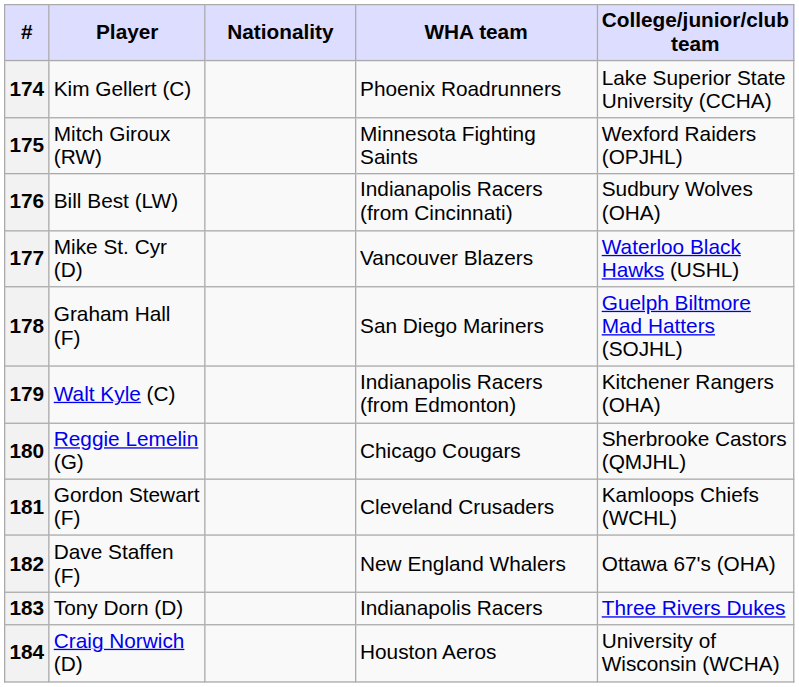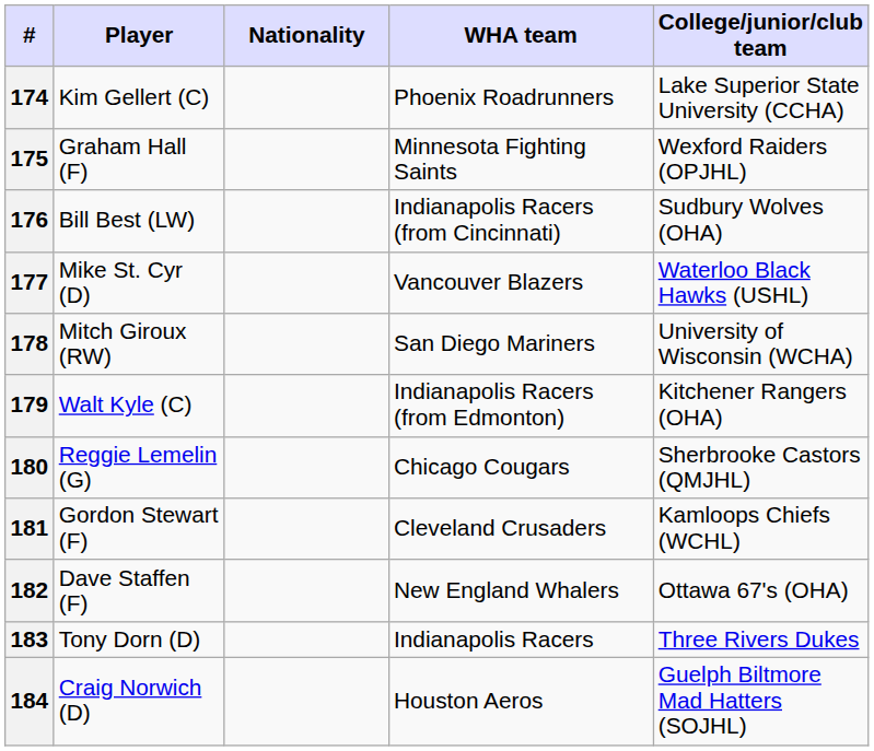 <table class="wikitable">
 <tr>
 <th style="background:#ddf; width:2.75%;">#</th>
 <th style="background:#ddf; width:22.0%;">Player</th>
 <th style="background:#ddf; width:20.0%;">Nationality</th>
 <th style="background:#ddf; width:34.0%;">WHA team</th>
 <th style="background:#ddf; width:100.0%;">College/junior/club team</th>
 </tr>
 <tr>
 <th>174</th>
 <td>Kim Gellert (C)</td>
 <td></td>
 <td>Phoenix Roadrunners</td>
 <td>Lake Superior State University (CCHA)</td>
 </tr>
 <tr>
 <th>175</th>
-<td>Mitch Giroux (RW)</td>
+<td>Graham Hall (F)</td>
 <td></td>
 <td>Minnesota Fighting Saints</td>
 <td>Wexford Raiders (OPJHL)</td>
 </tr>
 <tr>
 <th>176</th>
 <td>Bill Best (LW)</td>
 <td></td>
 <td>Indianapolis Racers (from Cincinnati)</td>
 <td>Sudbury Wolves (OHA)</td>
 </tr>
 <tr>
 <th>177</th>
 <td>Mike St. Cyr (D)</td>
 <td></td>
 <td>Vancouver Blazers</td>
 <td><a href='#'>Waterloo Black Hawks</a> (USHL)</td>
 </tr>
 <tr>
 <th>178</th>
-<td>Graham Hall (F)</td>
+<td>Mitch Giroux (RW)</td>
 <td></td>
 <td>San Diego Mariners</td>
-<td><a href='#'>Guelph Biltmore Mad Hatters</a> (SOJHL)</td>
+<td>University of Wisconsin (WCHA)</td>
 </tr>
 <tr>
 <th>179</th>
 <td><a href='#'>Walt Kyle</a> (C)</td>
 <td></td>
 <td>Indianapolis Racers (from Edmonton)</td>
 <td>Kitchener Rangers (OHA)</td>
 </tr>
 <tr>
 <th>180</th>
 <td><a href='#'>Reggie Lemelin</a> (G)</td>
 <td></td>
 <td>Chicago Cougars</td>
 <td>Sherbrooke Castors (QMJHL)</td>
 </tr>
 <tr>
 <th>181</th>
 <td>Gordon Stewart (F)</td>
 <td></td>
 <td>Cleveland Crusaders</td>
 <td>Kamloops Chiefs (WCHL)</td>
 </tr>
 <tr>
 <th>182</th>
 <td>Dave Staffen (F)</td>
 <td></td>
 <td>New England Whalers</td>
 <td>Ottawa 67's (OHA)</td>
 </tr>
 <tr>
 <th>183</th>
 <td>Tony Dorn (D)</td>
 <td></td>
 <td>Indianapolis Racers</td>
 <td><a href='#'>Three Rivers Dukes</a></td>
 </tr>
 <tr>
 <th>184</th>
 <td><a href='#'>Craig Norwich</a> (D)</td>
 <td></td>
 <td>Houston Aeros</td>
-<td>University of Wisconsin (WCHA)</td>
+<td><a href='#'>Guelph Biltmore Mad Hatters</a> (SOJHL)</td>
 </tr>
 </table>
